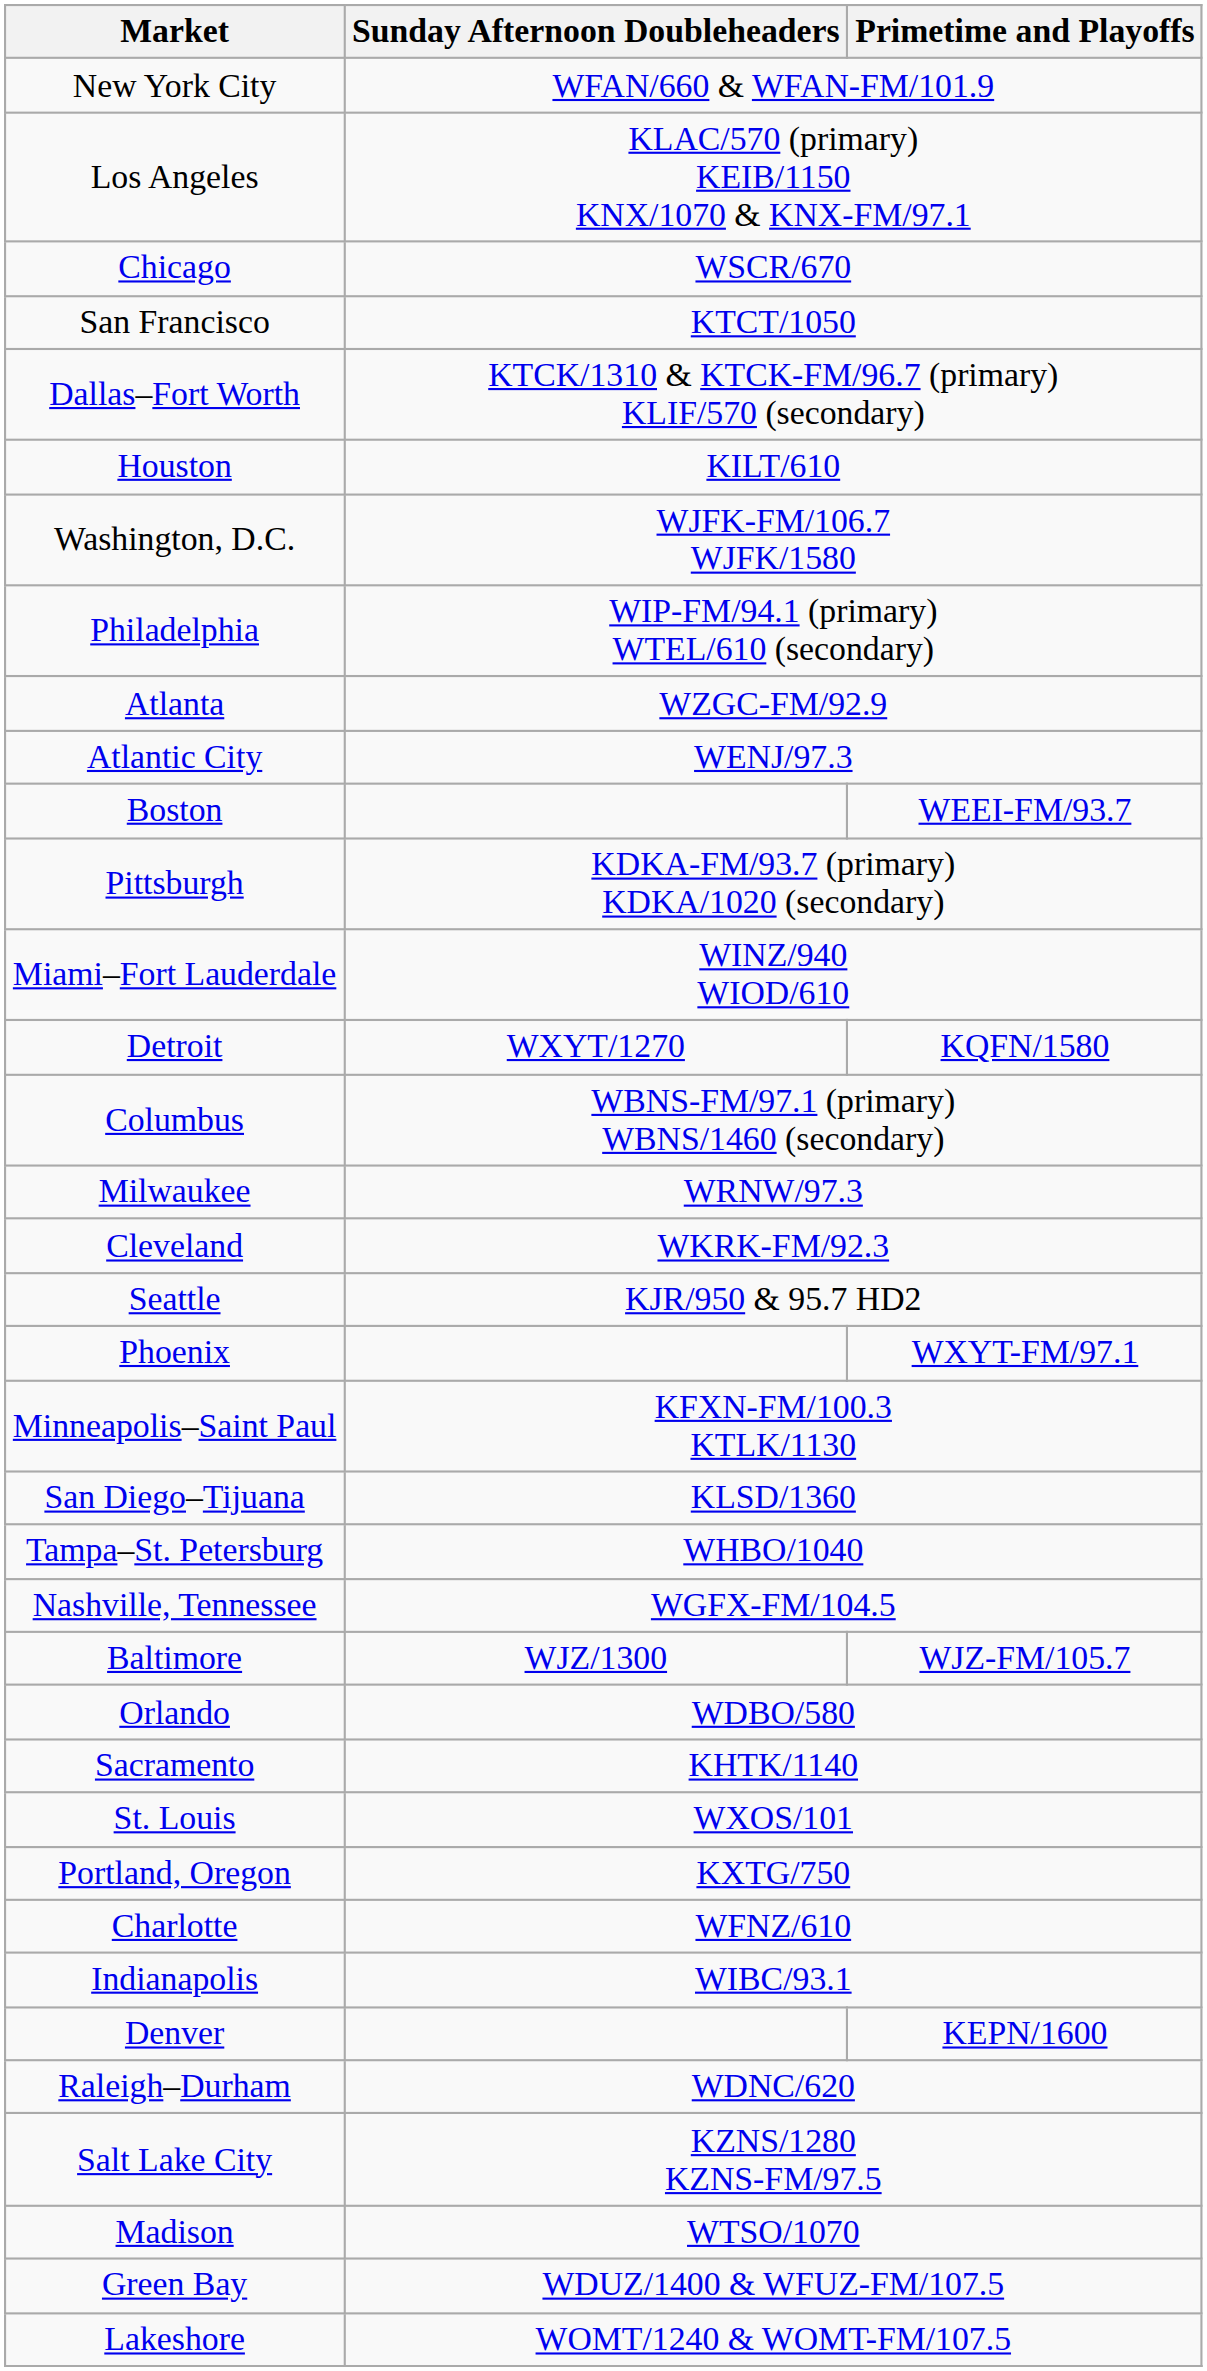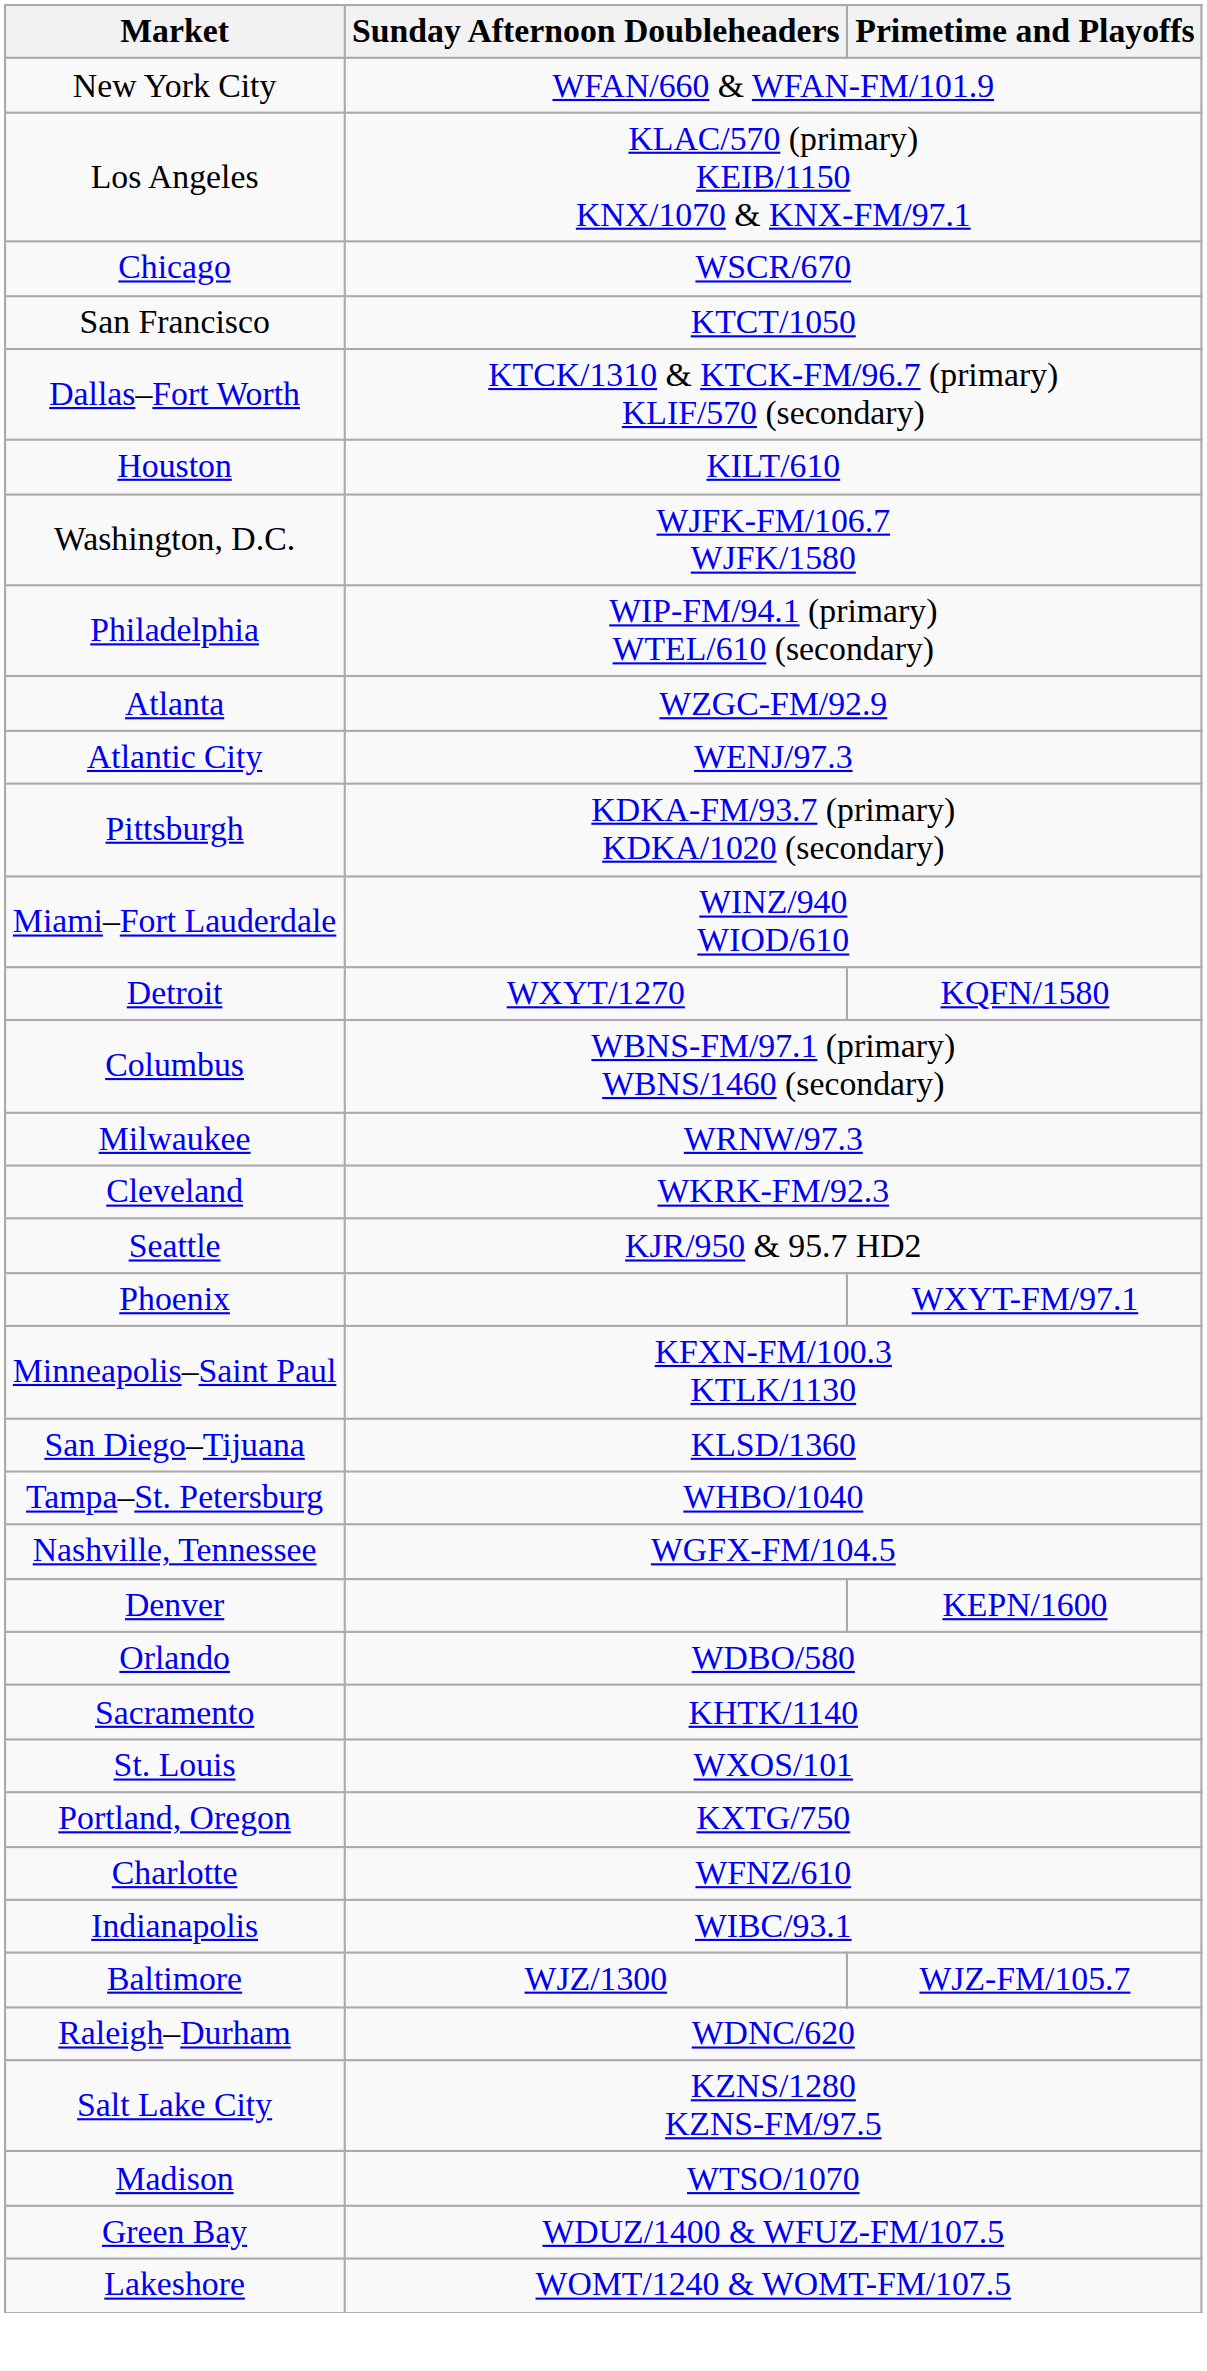 <table class="wikitable" style="text-align:center">
 <tr>
 <th>Market</th>
 <th>Sunday Afternoon Doubleheaders</th>
 <th>Primetime and Playoffs</th>
 </tr>
 <tr>
 <td>New York City</td>
 <td colspan="2"><a href='#'>WFAN/660</a> & <a href='#'>WFAN-FM/101.9</a></td>
 </tr>
 <tr>
 <td>Los Angeles</td>
 <td colspan="2"><a href='#'>KLAC/570</a> (primary)<br><a href='#'>KEIB/1150</a><br><a href='#'>KNX/1070</a> & <a href='#'>KNX-FM/97.1</a></td>
 </tr>
 <tr>
 <td><a href='#'>Chicago</a></td>
 <td colspan="2"><a href='#'>WSCR/670</a></td>
 </tr>
 <tr>
 <td>San Francisco</td>
 <td colspan="2"><a href='#'>KTCT/1050</a></td>
 </tr>
 <tr>
 <td><a href='#'>Dallas</a>–<a href='#'>Fort Worth</a></td>
 <td colspan="2"><a href='#'>KTCK/1310</a> & <a href='#'>KTCK-FM/96.7</a> (primary) <br> <a href='#'>KLIF/570</a> (secondary)</td>
 </tr>
 <tr>
 <td><a href='#'>Houston</a></td>
 <td colspan="2"><a href='#'>KILT/610</a></td>
 </tr>
 <tr>
 <td>Washington, D.C.</td>
 <td colspan="2"><a href='#'>WJFK-FM/106.7</a><br><a href='#'>WJFK/1580</a></td>
 </tr>
 <tr>
 <td><a href='#'>Philadelphia</a></td>
 <td colspan="2"><a href='#'>WIP-FM/94.1</a> (primary)<br><a href='#'>WTEL/610</a> (secondary)</td>
 </tr>
 <tr>
 <td><a href='#'>Atlanta</a></td>
 <td colspan="2"><a href='#'>WZGC-FM/92.9</a></td>
 </tr>
 <tr>
 <td><a href='#'>Atlantic City</a></td>
 <td colspan="2"><a href='#'>WENJ/97.3</a></td>
-</tr>
-<tr>
-<td><a href='#'>Boston</a></td>
-<td></td>
-<td><a href='#'>WEEI-FM/93.7</a></td>
 </tr>
 <tr>
 <td><a href='#'>Pittsburgh</a></td>
 <td colspan="2"><a href='#'>KDKA-FM/93.7</a> (primary) <br><a href='#'>KDKA/1020</a> (secondary)</td>
 </tr>
 <tr>
 <td><a href='#'>Miami</a>–<a href='#'>Fort Lauderdale</a></td>
 <td colspan="2"><a href='#'>WINZ/940</a><br><a href='#'>WIOD/610</a></td>
 </tr>
 <tr>
 <td><a href='#'>Detroit</a></td>
 <td><a href='#'>WXYT/1270</a></td>
 <td><a href='#'>KQFN/1580</a></td>
 </tr>
 <tr>
 <td><a href='#'>Columbus</a></td>
 <td colspan="2"><a href='#'>WBNS-FM/97.1</a> (primary) <br><a href='#'>WBNS/1460</a> (secondary)</td>
 </tr>
 <tr>
 <td><a href='#'>Milwaukee</a></td>
 <td colspan="2"><a href='#'>WRNW/97.3</a></td>
 </tr>
 <tr>
 <td><a href='#'>Cleveland</a></td>
 <td colspan="2"><a href='#'>WKRK-FM/92.3</a></td>
 </tr>
 <tr>
 <td><a href='#'>Seattle</a></td>
 <td colspan="2"><a href='#'>KJR/950</a> & 95.7 HD2</td>
 </tr>
 <tr>
 <td><a href='#'>Phoenix</a></td>
 <td></td>
 <td><a href='#'>WXYT-FM/97.1</a></td>
 </tr>
 <tr>
 <td><a href='#'>Minneapolis</a>–<a href='#'>Saint Paul</a></td>
 <td colspan="2"><a href='#'>KFXN-FM/100.3</a><br><a href='#'>KTLK/1130</a></td>
 </tr>
 <tr>
 <td><a href='#'>San Diego</a>–<a href='#'>Tijuana</a></td>
 <td colspan="2"><a href='#'>KLSD/1360</a></td>
 </tr>
 <tr>
 <td><a href='#'>Tampa</a>–<a href='#'>St. Petersburg</a></td>
 <td colspan="2"><a href='#'>WHBO/1040</a></td>
 </tr>
 <tr>
 <td><a href='#'>Nashville, Tennessee</a></td>
 <td colspan="2"><a href='#'>WGFX-FM/104.5</a></td>
 </tr>
 <tr>
-<td><a href='#'>Baltimore</a></td>
-<td><a href='#'>WJZ/1300</a></td>
-<td><a href='#'>WJZ-FM/105.7</a></td>
+<td><a href='#'>Denver</a></td>
+<td></td>
+<td><a href='#'>KEPN/1600</a></td>
 </tr>
 <tr>
 <td><a href='#'>Orlando</a></td>
 <td colspan="2"><a href='#'>WDBO/580</a></td>
 </tr>
 <tr>
 <td><a href='#'>Sacramento</a></td>
 <td colspan="2"><a href='#'>KHTK/1140</a></td>
 </tr>
 <tr>
 <td><a href='#'>St. Louis</a></td>
 <td colspan="2"><a href='#'>WXOS/101</a></td>
 </tr>
 <tr>
 <td><a href='#'>Portland, Oregon</a></td>
 <td colspan="2"><a href='#'>KXTG/750</a></td>
 </tr>
 <tr>
 <td><a href='#'>Charlotte</a></td>
 <td colspan="2"><a href='#'>WFNZ/610</a></td>
 </tr>
 <tr>
 <td><a href='#'>Indianapolis</a></td>
 <td colspan="2"><a href='#'>WIBC/93.1</a></td>
 </tr>
 <tr>
-<td><a href='#'>Denver</a></td>
-<td></td>
-<td><a href='#'>KEPN/1600</a></td>
+<td><a href='#'>Baltimore</a></td>
+<td><a href='#'>WJZ/1300</a></td>
+<td><a href='#'>WJZ-FM/105.7</a></td>
 </tr>
 <tr>
 <td><a href='#'>Raleigh</a>–<a href='#'>Durham</a></td>
 <td colspan="2"><a href='#'>WDNC/620</a></td>
 </tr>
 <tr>
 <td><a href='#'>Salt Lake City</a></td>
 <td colspan="2"><a href='#'>KZNS/1280</a><br><a href='#'>KZNS-FM/97.5</a></td>
 </tr>
 <tr>
 <td><a href='#'>Madison</a></td>
 <td colspan="2"><a href='#'>WTSO/1070</a></td>
 </tr>
 <tr>
 <td><a href='#'>Green Bay</a></td>
 <td colspan="2"><a href='#'>WDUZ/1400 & WFUZ-FM/107.5</a></td>
 </tr>
 <tr>
 <td><a href='#'>Lakeshore</a></td>
 <td colspan="2"><a href='#'>WOMT/1240 & WOMT-FM/107.5</a></td>
 </tr>
 <tr>
 </tr>
 </table>
